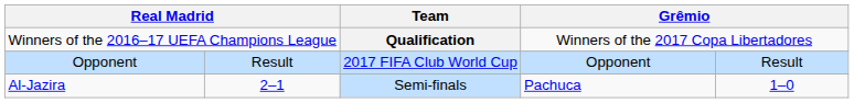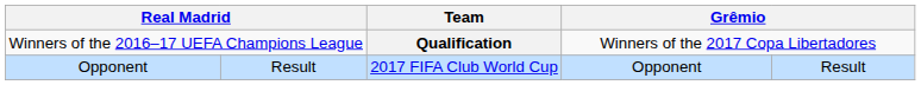 <table class="wikitable">
 <tr>
 <th width=350 colspan=2> <a href='#'>Real Madrid</a></th>
 <th>Team</th>
 <th width=350 colspan=2> <a href='#'>Grêmio</a></th>
 </tr>
 <tr>
 <td align=center colspan=2>Winners of the <a href='#'>2016–17 UEFA Champions League</a></td>
 <th>Qualification</th>
 <td align=center colspan=2>Winners of the <a href='#'>2017 Copa Libertadores</a></td>
 </tr>
 <tr style="background:#C1E0ff">
 <td align=center>Opponent</td>
 <td align=center>Result</td>
 <td align=center><a href='#'>2017 FIFA Club World Cup</a></td>
 <td align=center>Opponent</td>
 <td align=center>Result</td>
 </tr>
-<tr>
-<td> <a href='#'>Al-Jazira</a></td>
-<td align=center><a href='#'>2–1</a></td>
-<td align=center style="background:#C1E0ff">Semi-finals</td>
-<td> <a href='#'>Pachuca</a></td>
-<td align=center><a href='#'>1–0</a> </td>
-</tr>
 </table>
